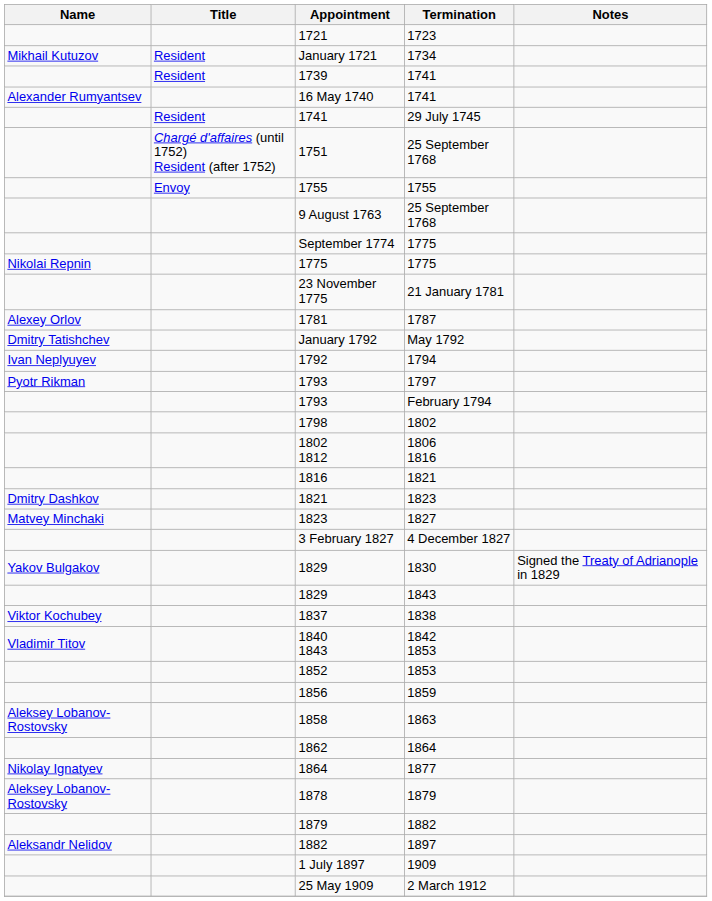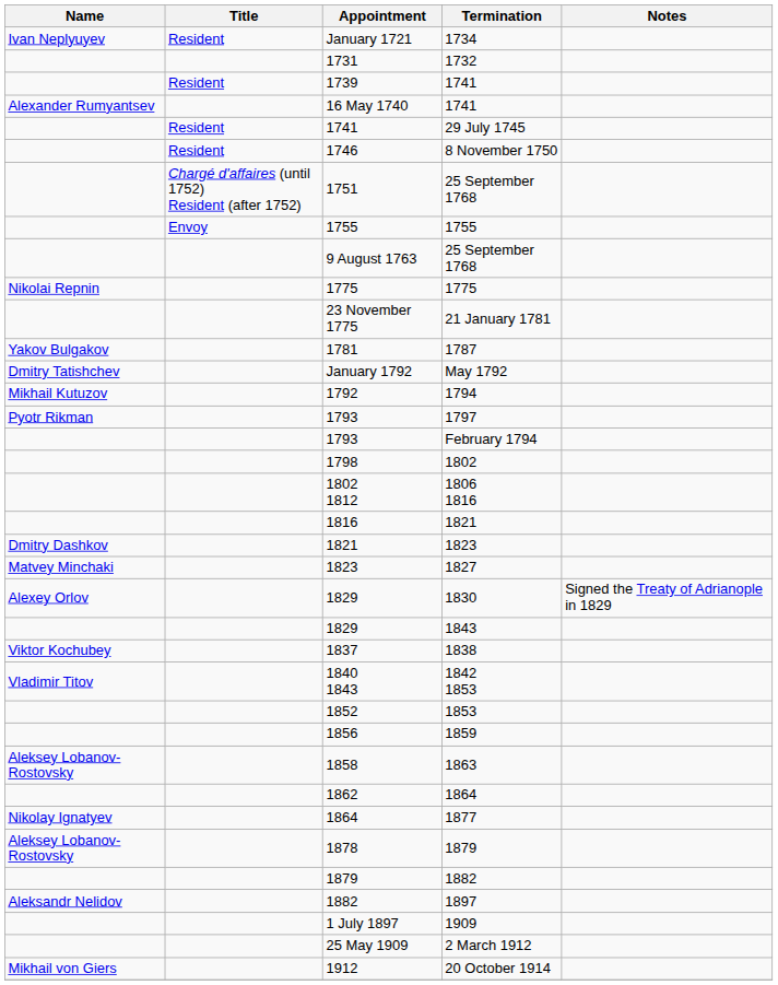 <table class="wikitable">
 <tr valign="middle">
 <th>Name</th>
 <th>Title</th>
 <th>Appointment</th>
 <th>Termination</th>
 <th>Notes</th>
 </tr>
 <tr>
-<td></td>
-<td></td>
-<td>1721</td>
-<td>1723</td>
+<td><a href='#'>Ivan Neplyuyev</a></td>
+<td><a href='#'>Resident</a></td>
+<td>January 1721</td>
+<td>1734</td>
 <td></td>
 </tr>
 <tr>
-<td><a href='#'>Mikhail Kutuzov</a></td>
-<td><a href='#'>Resident</a></td>
-<td>January 1721</td>
-<td>1734</td>
+<td></td>
+<td></td>
+<td>1731</td>
+<td>1732</td>
 <td></td>
 </tr>
 <tr>
 <td></td>
 <td><a href='#'>Resident</a></td>
 <td>1739</td>
 <td>1741</td>
 <td></td>
 </tr>
 <tr>
 <td><a href='#'>Alexander Rumyantsev</a></td>
 <td></td>
 <td>16 May 1740</td>
 <td>1741</td>
 <td></td>
 </tr>
 <tr>
 <td></td>
 <td><a href='#'>Resident</a></td>
 <td>1741</td>
 <td>29 July 1745</td>
 <td></td>
 </tr>
 <tr>
 <td></td>
+<td><a href='#'>Resident</a></td>
+<td>1746</td>
+<td>8 November 1750</td>
+<td></td>
+</tr>
+<tr>
+<td></td>
 <td><em><a href='#'>Chargé d'affaires</a></em> (until 1752)<br><a href='#'>Resident</a> (after 1752)</td>
 <td>1751</td>
 <td>25 September 1768</td>
 <td></td>
 </tr>
 <tr>
 <td></td>
 <td><a href='#'>Envoy</a></td>
 <td>1755</td>
 <td>1755</td>
 <td></td>
 </tr>
 <tr>
 <td></td>
 <td></td>
 <td>9 August 1763</td>
 <td>25 September 1768</td>
 <td></td>
 </tr>
 <tr>
-<td></td>
-<td></td>
-<td>September 1774</td>
-<td>1775</td>
-<td></td>
-</tr>
-<tr>
 <td><a href='#'>Nikolai Repnin</a></td>
 <td></td>
 <td>1775</td>
 <td>1775</td>
 <td></td>
 </tr>
 <tr>
 <td></td>
 <td></td>
 <td>23 November 1775</td>
 <td>21 January 1781</td>
 <td></td>
 </tr>
 <tr>
-<td><a href='#'>Alexey Orlov</a></td>
+<td><a href='#'>Yakov Bulgakov</a></td>
 <td></td>
 <td>1781</td>
 <td>1787</td>
 <td></td>
 </tr>
 <tr>
 <td><a href='#'>Dmitry Tatishchev</a></td>
 <td></td>
 <td>January 1792</td>
 <td>May 1792</td>
 <td></td>
 </tr>
 <tr>
-<td><a href='#'>Ivan Neplyuyev</a></td>
+<td><a href='#'>Mikhail Kutuzov</a></td>
 <td></td>
 <td>1792</td>
 <td>1794</td>
 <td></td>
 </tr>
 <tr>
 <td><a href='#'>Pyotr Rikman</a></td>
 <td></td>
 <td>1793</td>
 <td>1797</td>
 <td></td>
 </tr>
 <tr>
 <td></td>
 <td></td>
 <td>1793</td>
 <td>February 1794</td>
 <td></td>
 </tr>
 <tr>
 <td></td>
 <td></td>
 <td>1798</td>
 <td>1802</td>
 <td></td>
 </tr>
 <tr>
 <td></td>
 <td></td>
 <td>1802<br>1812</td>
 <td>1806<br>1816</td>
 <td></td>
 </tr>
 <tr>
 <td></td>
 <td></td>
 <td>1816</td>
 <td>1821</td>
 <td></td>
 </tr>
 <tr>
 <td><a href='#'>Dmitry Dashkov</a></td>
 <td></td>
 <td>1821</td>
 <td>1823</td>
 <td></td>
 </tr>
 <tr>
 <td><a href='#'>Matvey Minchaki</a></td>
 <td></td>
 <td>1823</td>
 <td>1827</td>
 <td></td>
 </tr>
 <tr>
-<td></td>
-<td></td>
-<td>3 February 1827</td>
-<td>4 December 1827</td>
-<td></td>
-</tr>
-<tr>
-<td><a href='#'>Yakov Bulgakov</a></td>
+<td><a href='#'>Alexey Orlov</a></td>
 <td></td>
 <td>1829</td>
 <td>1830</td>
 <td>Signed the <a href='#'>Treaty of Adrianople</a> in 1829</td>
 </tr>
 <tr>
 <td></td>
 <td></td>
 <td>1829</td>
 <td>1843</td>
 <td></td>
 </tr>
 <tr>
 <td><a href='#'>Viktor Kochubey</a></td>
 <td></td>
 <td>1837</td>
 <td>1838</td>
 <td></td>
 </tr>
 <tr>
 <td><a href='#'>Vladimir Titov</a></td>
 <td></td>
 <td>1840<br>1843</td>
 <td>1842<br>1853</td>
 <td></td>
 </tr>
 <tr>
 <td></td>
 <td></td>
 <td>1852</td>
 <td>1853</td>
 <td></td>
 </tr>
 <tr>
 <td></td>
 <td></td>
 <td>1856</td>
 <td>1859</td>
 <td></td>
 </tr>
 <tr>
 <td><a href='#'>Aleksey Lobanov-Rostovsky</a></td>
 <td></td>
 <td>1858</td>
 <td>1863</td>
 <td></td>
 </tr>
 <tr>
 <td></td>
 <td></td>
 <td>1862</td>
 <td>1864</td>
 <td></td>
 </tr>
 <tr>
 <td><a href='#'>Nikolay Ignatyev</a></td>
 <td></td>
 <td>1864</td>
 <td>1877</td>
 <td></td>
 </tr>
 <tr>
 <td><a href='#'>Aleksey Lobanov-Rostovsky</a></td>
 <td></td>
 <td>1878</td>
 <td>1879</td>
 <td></td>
 </tr>
 <tr>
 <td></td>
 <td></td>
 <td>1879</td>
 <td>1882</td>
 <td></td>
 </tr>
 <tr>
 <td><a href='#'>Aleksandr Nelidov</a></td>
 <td></td>
 <td>1882</td>
 <td>1897</td>
 <td></td>
 </tr>
 <tr>
 <td></td>
 <td></td>
 <td>1 July 1897</td>
 <td>1909</td>
 <td></td>
 </tr>
 <tr>
 <td></td>
 <td></td>
 <td>25 May 1909</td>
 <td>2 March 1912</td>
 <td></td>
 </tr>
 <tr>
+<td><a href='#'>Mikhail von Giers</a></td>
+<td></td>
+<td>1912</td>
+<td>20 October 1914</td>
+<td></td>
+</tr>
+<tr>
 </tr>
 </table>
